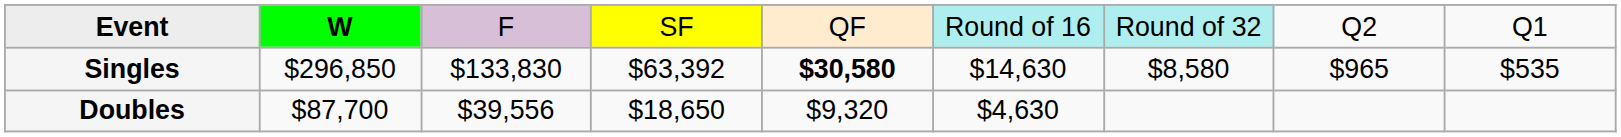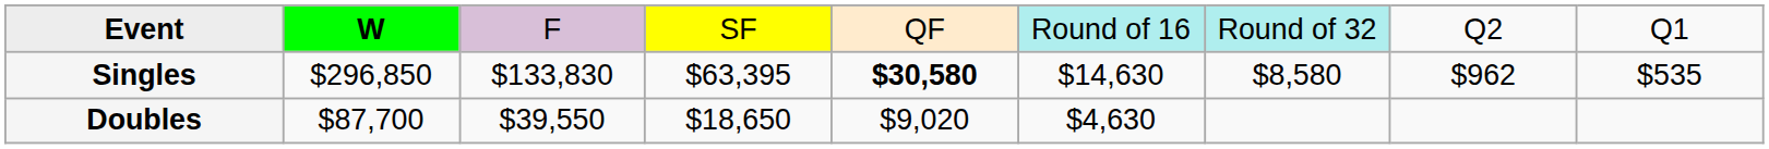 <table class=wikitable style=font-size:90%;text-align:center>
 <tr>
 <td width=130 bgcolor=#ededed><strong>Event</strong></td>
 <td width=80 bgcolor=lime><strong>W</strong></td>
 <td width=85 bgcolor=thistle>F</td>
 <td width=85 bgcolor=ffff00>SF</td>
 <td width=85 bgcolor=ffebcd>QF</td>
 <td width=85 bgcolor=afeeee>Round of 16</td>
 <td width=85 bgcolor=afeeee>Round of 32</td>
 <td width=85>Q2</td>
 <td width=85>Q1</td>
 </tr>
 <tr>
 <th style=background:#f5f5f5>Singles</th>
 <td>$296,850</td>
 <td>$133,830</td>
-<td>$63,392</td>
+<td>$63,395</td>
 <td><strong>$30,580</strong></td>
 <td>$14,630</td>
 <td>$8,580</td>
-<td>$965</td>
+<td>$962</td>
 <td>$535</td>
 </tr>
 <tr>
 <th style=background:#f5f5f5>Doubles</th>
 <td>$87,700</td>
-<td>$39,556</td>
+<td>$39,550</td>
 <td>$18,650</td>
-<td>$9,320</td>
+<td>$9,020</td>
 <td>$4,630</td>
 <td></td>
 <td></td>
 <td></td>
 </tr>
 </table>
